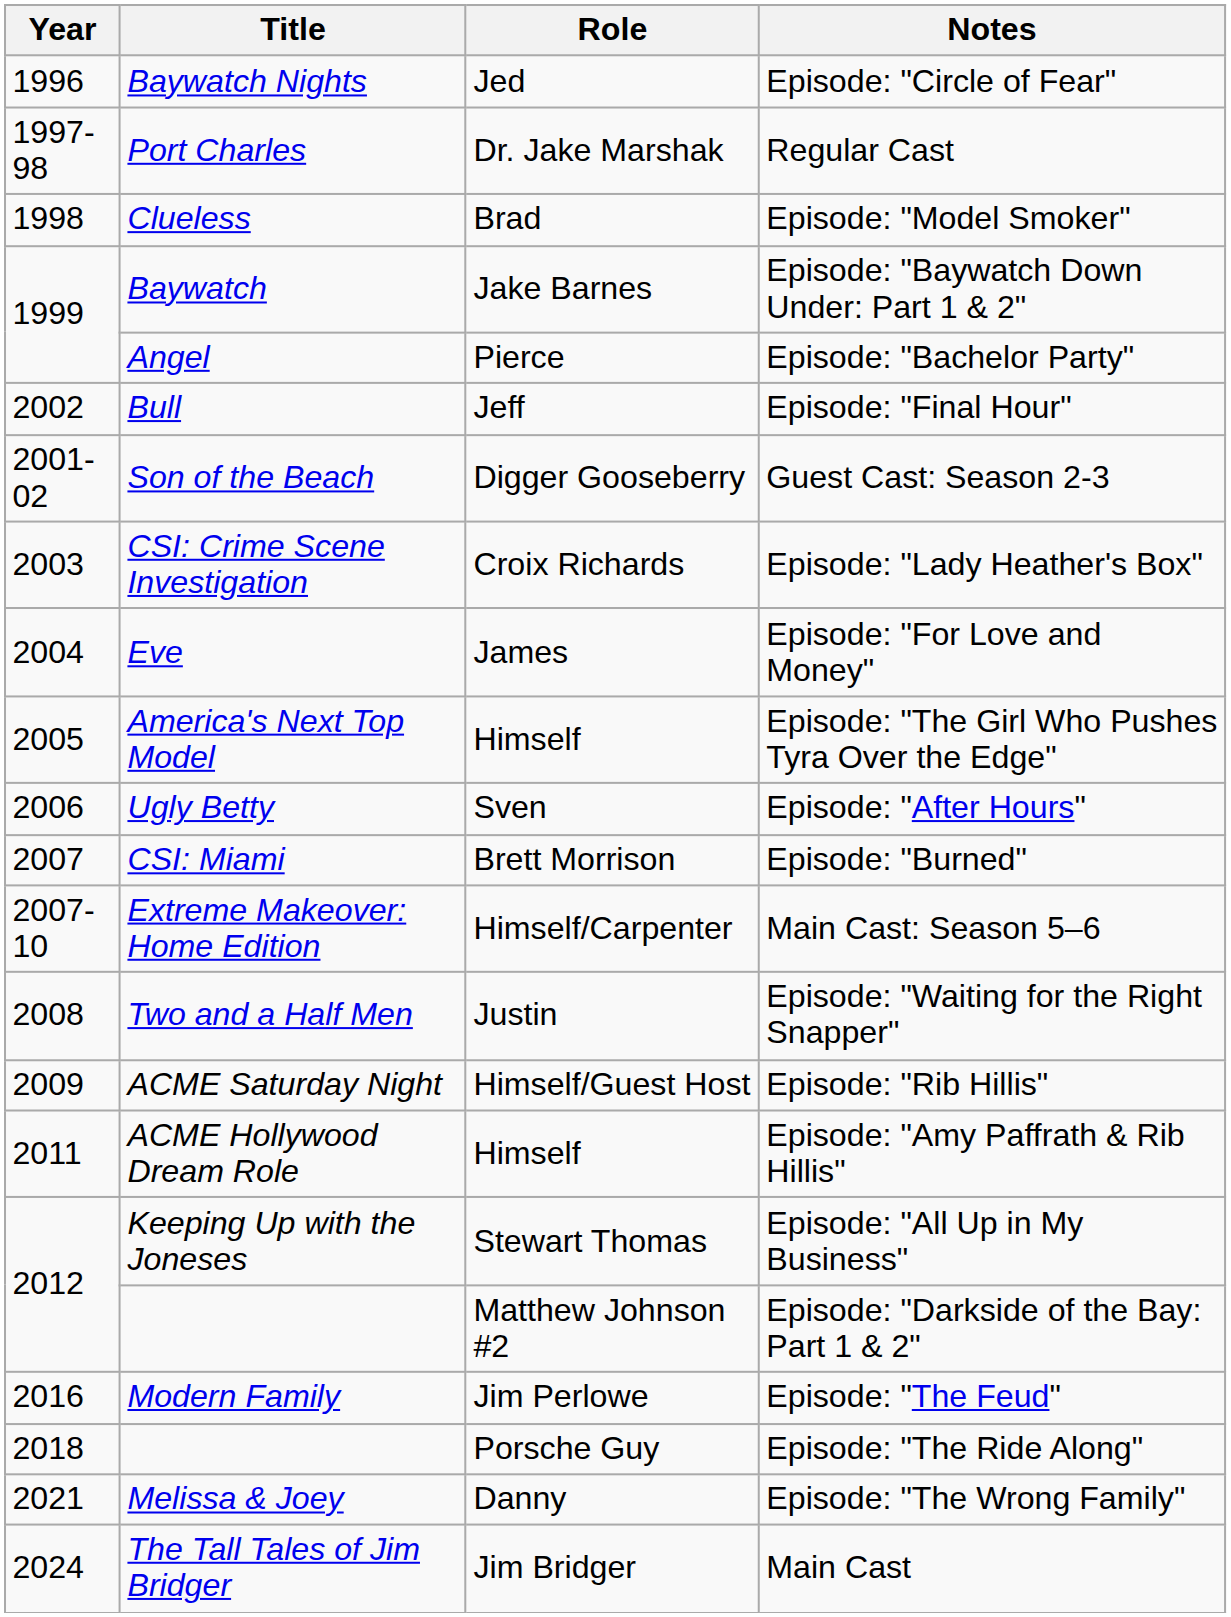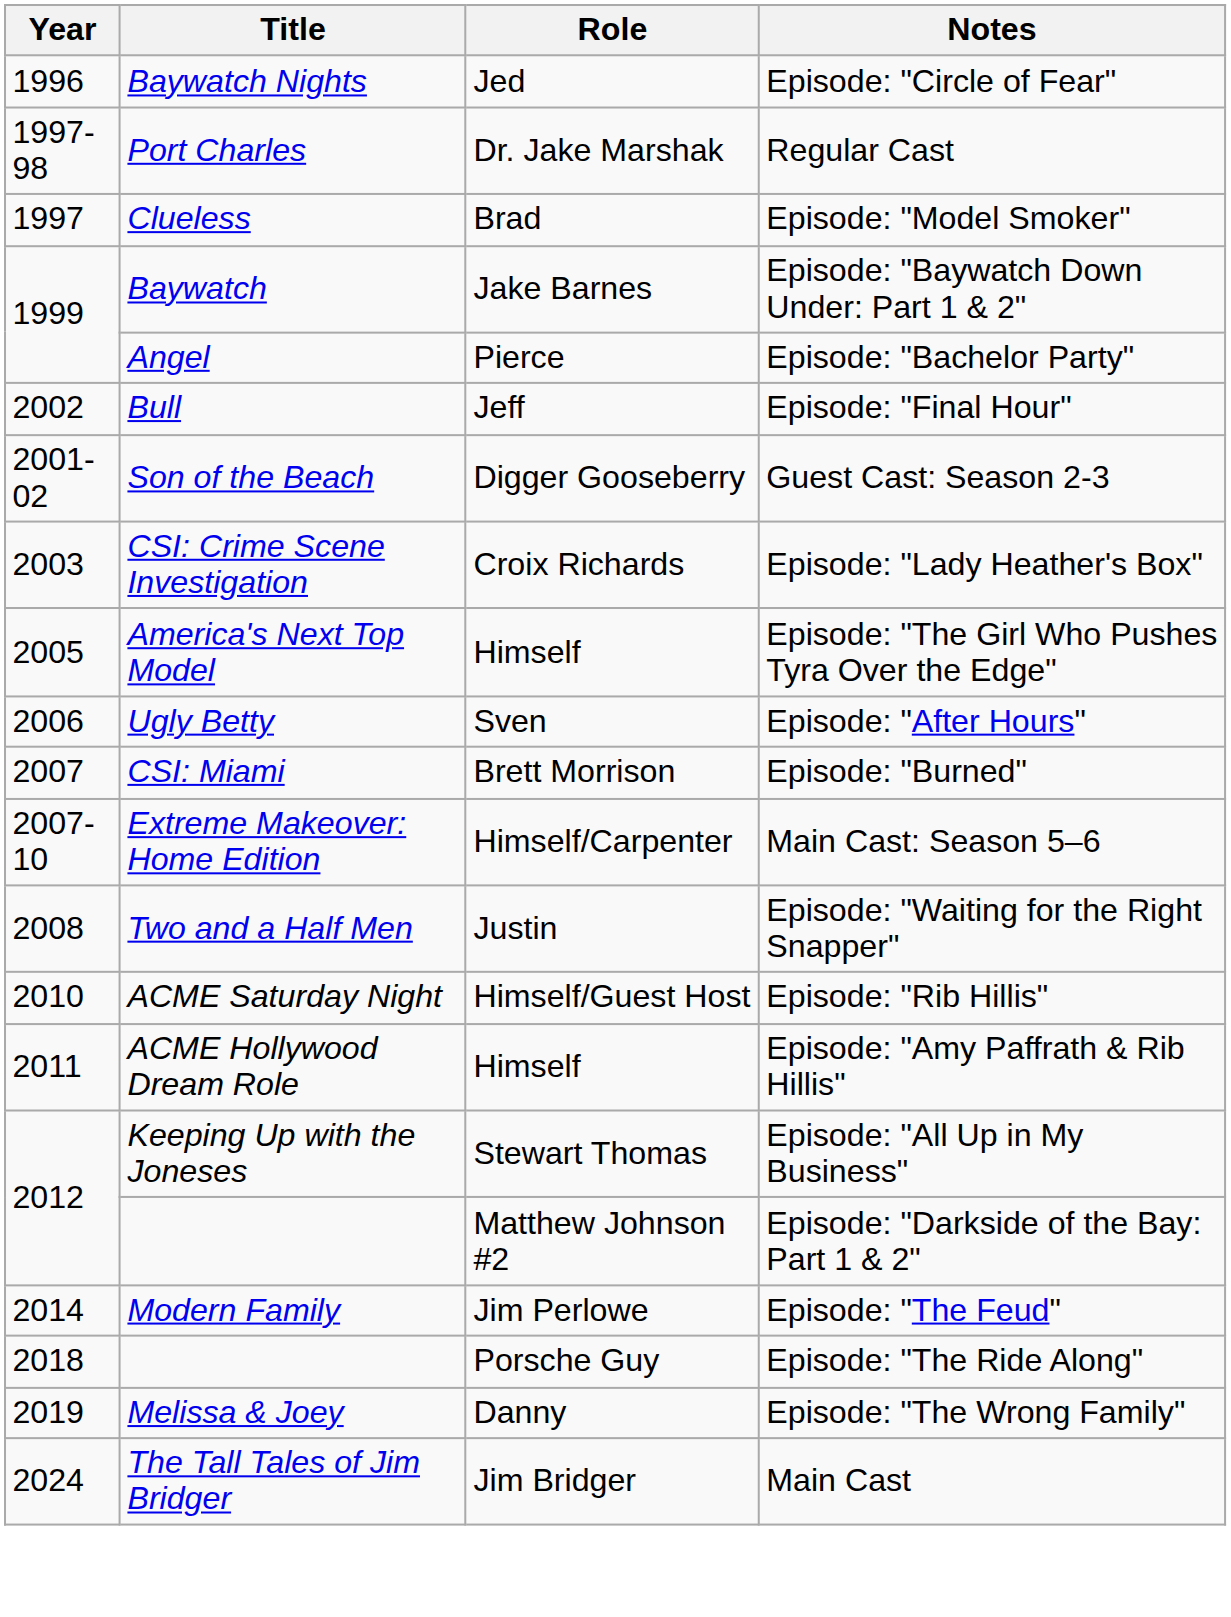 <table class="wikitable sortable">
 <tr>
 <th>Year</th>
 <th>Title</th>
 <th>Role</th>
 <th>Notes</th>
 </tr>
 <tr>
 <td>1996</td>
 <td><em><a href='#'>Baywatch Nights</a></em></td>
 <td>Jed</td>
 <td>Episode: "Circle of Fear"</td>
 </tr>
 <tr>
 <td>1997-98</td>
 <td><em><a href='#'>Port Charles</a></em></td>
 <td>Dr. Jake Marshak</td>
 <td>Regular Cast</td>
 </tr>
 <tr>
-<td>1998</td>
+<td>1997</td>
 <td><em><a href='#'>Clueless</a></em></td>
 <td>Brad</td>
 <td>Episode: "Model Smoker"</td>
 </tr>
 <tr>
 <td rowspan=2>1999</td>
 <td><em><a href='#'>Baywatch</a></em></td>
 <td>Jake Barnes</td>
 <td>Episode: "Baywatch Down Under: Part 1 & 2"</td>
 </tr>
 <tr>
 <td><em><a href='#'>Angel</a></em></td>
 <td>Pierce</td>
 <td>Episode: "Bachelor Party"</td>
 </tr>
 <tr>
 <td>2002</td>
 <td><em><a href='#'>Bull</a></em></td>
 <td>Jeff</td>
 <td>Episode: "Final Hour"</td>
 </tr>
 <tr>
 <td>2001-02</td>
 <td><em><a href='#'>Son of the Beach</a></em></td>
 <td>Digger Gooseberry</td>
 <td>Guest Cast: Season 2-3</td>
 </tr>
 <tr>
 <td>2003</td>
 <td><em><a href='#'>CSI: Crime Scene Investigation</a></em></td>
 <td>Croix Richards</td>
 <td>Episode: "Lady Heather's Box"</td>
 </tr>
 <tr>
-<td>2004</td>
-<td><em><a href='#'>Eve</a></em></td>
-<td>James</td>
-<td>Episode: "For Love and Money"</td>
-</tr>
-<tr>
 <td>2005</td>
 <td><em><a href='#'>America's Next Top Model</a></em></td>
 <td>Himself</td>
 <td>Episode: "The Girl Who Pushes Tyra Over the Edge"</td>
 </tr>
 <tr>
 <td>2006</td>
 <td><em><a href='#'>Ugly Betty</a></em></td>
 <td>Sven</td>
 <td>Episode: "<a href='#'>After Hours</a>"</td>
 </tr>
 <tr>
 <td>2007</td>
 <td><em><a href='#'>CSI: Miami</a></em></td>
 <td>Brett Morrison</td>
 <td>Episode: "Burned"</td>
 </tr>
 <tr>
 <td>2007-10</td>
 <td><em><a href='#'>Extreme Makeover: Home Edition</a></em></td>
 <td>Himself/Carpenter</td>
 <td>Main Cast: Season 5–6</td>
 </tr>
 <tr>
 <td>2008</td>
 <td><em><a href='#'>Two and a Half Men</a></em></td>
 <td>Justin</td>
 <td>Episode: "Waiting for the Right Snapper"</td>
 </tr>
 <tr>
-<td>2009</td>
+<td>2010</td>
 <td><em>ACME Saturday Night</em></td>
 <td>Himself/Guest Host</td>
 <td>Episode: "Rib Hillis"</td>
 </tr>
 <tr>
 <td>2011</td>
 <td><em>ACME Hollywood Dream Role</em></td>
 <td>Himself</td>
 <td>Episode: "Amy Paffrath & Rib Hillis"</td>
 </tr>
 <tr>
 <td rowspan=2>2012</td>
 <td><em>Keeping Up with the Joneses</em></td>
 <td>Stewart Thomas</td>
 <td>Episode: "All Up in My Business"</td>
 </tr>
 <tr>
 <td><em></em></td>
 <td>Matthew Johnson #2</td>
 <td>Episode: "Darkside of the Bay: Part 1 & 2"</td>
 </tr>
 <tr>
-<td>2016</td>
+<td>2014</td>
 <td><em><a href='#'>Modern Family</a></em></td>
 <td>Jim Perlowe</td>
 <td>Episode: "<a href='#'>The Feud</a>"</td>
 </tr>
 <tr>
 <td>2018</td>
 <td><em></em></td>
 <td>Porsche Guy</td>
 <td>Episode: "The Ride Along"</td>
 </tr>
 <tr>
-<td>2021</td>
+<td>2019</td>
 <td><em><a href='#'>Melissa & Joey</a></em></td>
 <td>Danny</td>
 <td>Episode: "The Wrong Family"</td>
 </tr>
 <tr>
 <td>2024</td>
 <td><em><a href='#'>The Tall Tales of Jim Bridger</a></em></td>
 <td>Jim Bridger</td>
 <td>Main Cast</td>
 </tr>
 </table>
